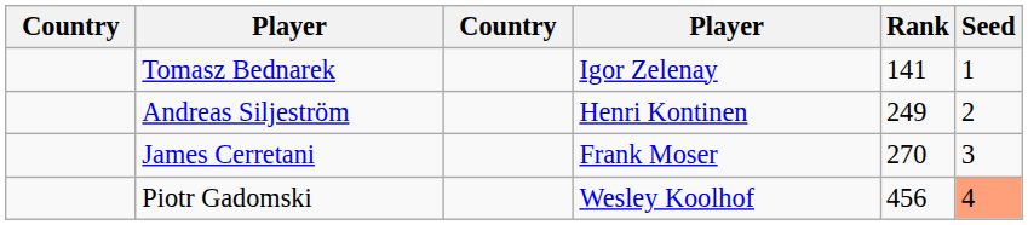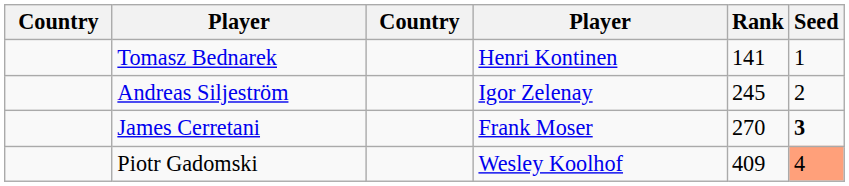 <table class="sortable wikitable">
 <tr>
 <th width="70">Country</th>
 <th width="175">Player</th>
 <th width="70">Country</th>
 <th width="175">Player</th>
 <th>Rank</th>
 <th>Seed</th>
 </tr>
 <tr>
 <td></td>
 <td><a href='#'>Tomasz Bednarek</a></td>
 <td></td>
-<td><a href='#'>Igor Zelenay</a></td>
+<td><a href='#'>Henri Kontinen</a></td>
 <td>141</td>
 <td>1</td>
 </tr>
 <tr>
 <td></td>
 <td><a href='#'>Andreas Siljeström</a></td>
 <td></td>
-<td><a href='#'>Henri Kontinen</a></td>
-<td>249</td>
+<td><a href='#'>Igor Zelenay</a></td>
+<td>245</td>
 <td>2</td>
 </tr>
 <tr>
 <td></td>
 <td><a href='#'>James Cerretani</a></td>
 <td></td>
 <td><a href='#'>Frank Moser</a></td>
 <td>270</td>
-<td>3</td>
+<td><strong>3</strong></td>
 </tr>
 <tr>
 <td></td>
 <td>Piotr Gadomski</td>
 <td></td>
 <td><a href='#'>Wesley Koolhof</a></td>
-<td>456</td>
+<td>409</td>
 <td style="background: lightsalmon;">4</td>
 </tr>
 </table>
